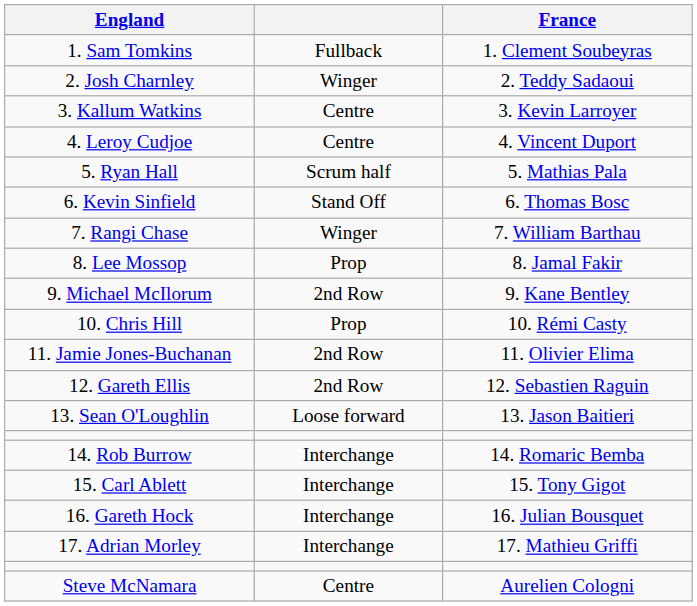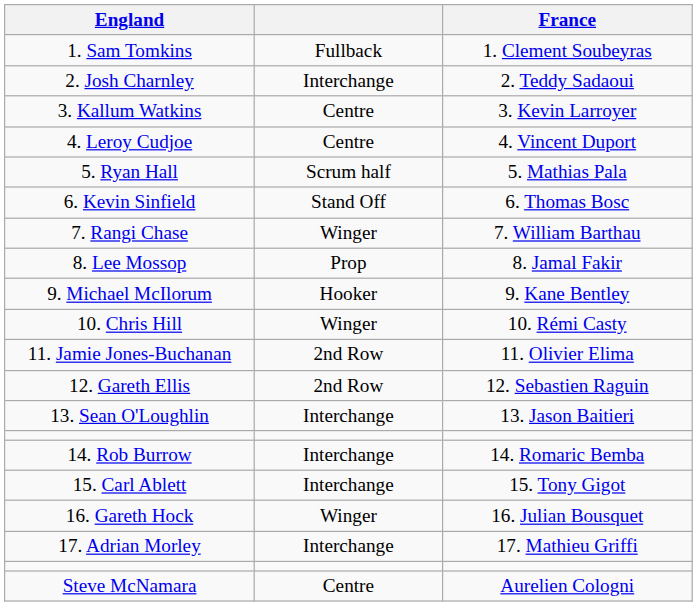 <table class="wikitable" style="margin: 1em auto 1em auto">
 <tr>
 <th width="200"> <a href='#'>England</a></th>
 <th width="150"></th>
 <th width="200"> <a href='#'>France</a></th>
 </tr>
 <tr>
 <td align="center" colspan="1">1. <a href='#'>Sam Tomkins</a></td>
 <td align="center" colspan="1">Fullback</td>
 <td align="center" colspan="1">1. <a href='#'>Clement Soubeyras</a></td>
 </tr>
 <tr>
 <td align="center" colspan="1">2. <a href='#'>Josh Charnley</a></td>
-<td align="center" colspan="1">Winger</td>
+<td align="center" colspan="1">Interchange</td>
 <td align="center" colspan="1">2. <a href='#'>Teddy Sadaoui</a></td>
 </tr>
 <tr>
 <td align="center" colspan="1">3. <a href='#'>Kallum Watkins</a></td>
 <td align="center" colspan="1">Centre</td>
 <td align="center" colspan="1">3. <a href='#'>Kevin Larroyer</a></td>
 </tr>
 <tr>
 <td align="center" colspan="1">4. <a href='#'>Leroy Cudjoe</a></td>
 <td align="center" colspan="1">Centre</td>
 <td align="center" colspan="1">4. <a href='#'>Vincent Duport</a></td>
 </tr>
 <tr>
 <td align="center" colspan="1">5. <a href='#'>Ryan Hall</a></td>
 <td align="center" colspan="1">Scrum half</td>
 <td align="center" colspan="1">5. <a href='#'>Mathias Pala</a></td>
 </tr>
 <tr>
 <td align="center" colspan="1">6. <a href='#'>Kevin Sinfield</a></td>
 <td align="center" colspan="1">Stand Off</td>
 <td align="center" colspan="1">6. <a href='#'>Thomas Bosc</a></td>
 </tr>
 <tr>
 <td align="center" colspan="1">7. <a href='#'>Rangi Chase</a></td>
 <td align="center" colspan="1">Winger</td>
 <td align="center" colspan="1">7. <a href='#'>William Barthau</a></td>
 </tr>
 <tr>
 <td align="center" colspan="1">8. <a href='#'>Lee Mossop</a></td>
 <td align="center" colspan="1">Prop</td>
 <td align="center" colspan="1">8. <a href='#'>Jamal Fakir</a></td>
 </tr>
 <tr>
 <td align="center" colspan="1">9. <a href='#'>Michael McIlorum</a></td>
-<td align="center" colspan="1">2nd Row</td>
+<td align="center" colspan="1">Hooker</td>
 <td align="center" colspan="1">9. <a href='#'>Kane Bentley</a></td>
 </tr>
 <tr>
 <td align="center" colspan="1">10. <a href='#'>Chris Hill</a></td>
-<td align="center" colspan="1">Prop</td>
+<td align="center" colspan="1">Winger</td>
 <td align="center" colspan="1">10. <a href='#'>Rémi Casty</a></td>
 </tr>
 <tr>
 <td align="center" colspan="1">11. <a href='#'>Jamie Jones-Buchanan</a></td>
 <td align="center" colspan="1">2nd Row</td>
 <td align="center" colspan="1">11. <a href='#'>Olivier Elima</a></td>
 </tr>
 <tr>
 <td align="center" colspan="1">12. <a href='#'>Gareth Ellis</a></td>
 <td align="center" colspan="1">2nd Row</td>
 <td align="center" colspan="1">12. <a href='#'>Sebastien Raguin</a></td>
 </tr>
 <tr>
 <td align="center" colspan="1">13. <a href='#'>Sean O'Loughlin</a></td>
-<td align="center" colspan="1">Loose forward</td>
+<td align="center" colspan="1">Interchange</td>
 <td align="center" colspan="1">13. <a href='#'>Jason Baitieri</a></td>
 </tr>
 <tr>
 <td align="center" colspan="1"></td>
 <td align="center" colspan="1"></td>
 <td align="center" colspan="1"></td>
 </tr>
 <tr>
 <td align="center" colspan="1">14. <a href='#'>Rob Burrow</a></td>
 <td align="center" colspan="1">Interchange</td>
 <td align="center" colspan="1">14. <a href='#'>Romaric Bemba</a></td>
 </tr>
 <tr>
 <td align="center" colspan="1">15. <a href='#'>Carl Ablett</a></td>
 <td align="center" colspan="1">Interchange</td>
 <td align="center" colspan="1">15. <a href='#'>Tony Gigot</a></td>
 </tr>
 <tr>
 <td align="center" colspan="1">16. <a href='#'>Gareth Hock</a></td>
-<td align="center" colspan="1">Interchange</td>
+<td align="center" colspan="1">Winger</td>
 <td align="center" colspan="1">16. <a href='#'>Julian Bousquet</a></td>
 </tr>
 <tr>
 <td align="center" colspan="1">17. <a href='#'>Adrian Morley</a></td>
 <td align="center" colspan="1">Interchange</td>
 <td align="center" colspan="1">17. <a href='#'>Mathieu Griffi</a></td>
 </tr>
 <tr>
 <td align="center" colspan="1"></td>
 <td align="center" colspan="1"></td>
 <td align="center" colspan="1"></td>
 </tr>
 <tr>
 <td align="center" colspan="1"><a href='#'>Steve McNamara</a></td>
 <td align="center" colspan="1">Centre</td>
 <td align="center" colspan="1"><a href='#'>Aurelien Cologni</a></td>
 </tr>
 </table>
